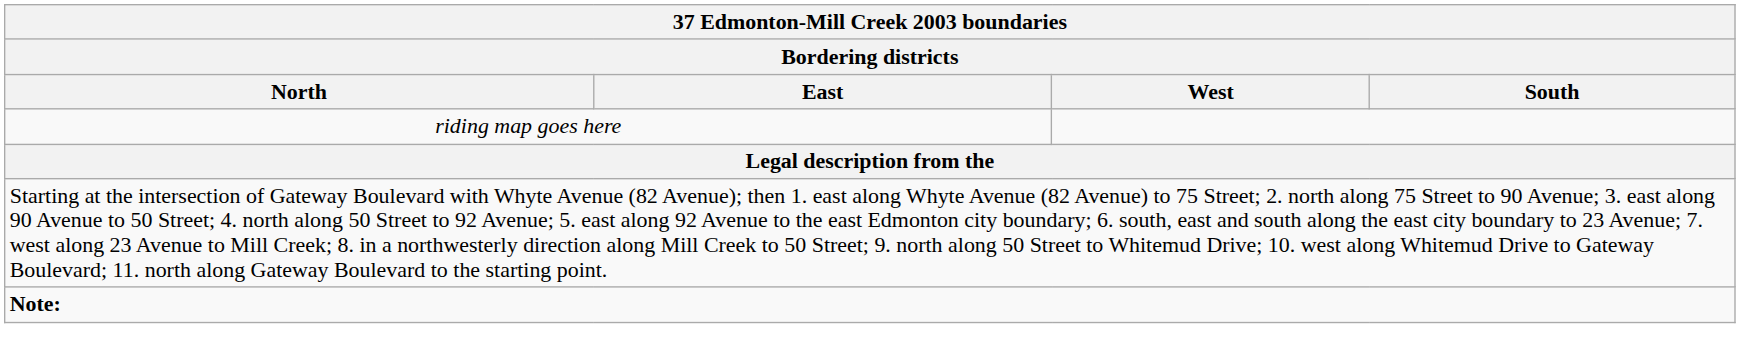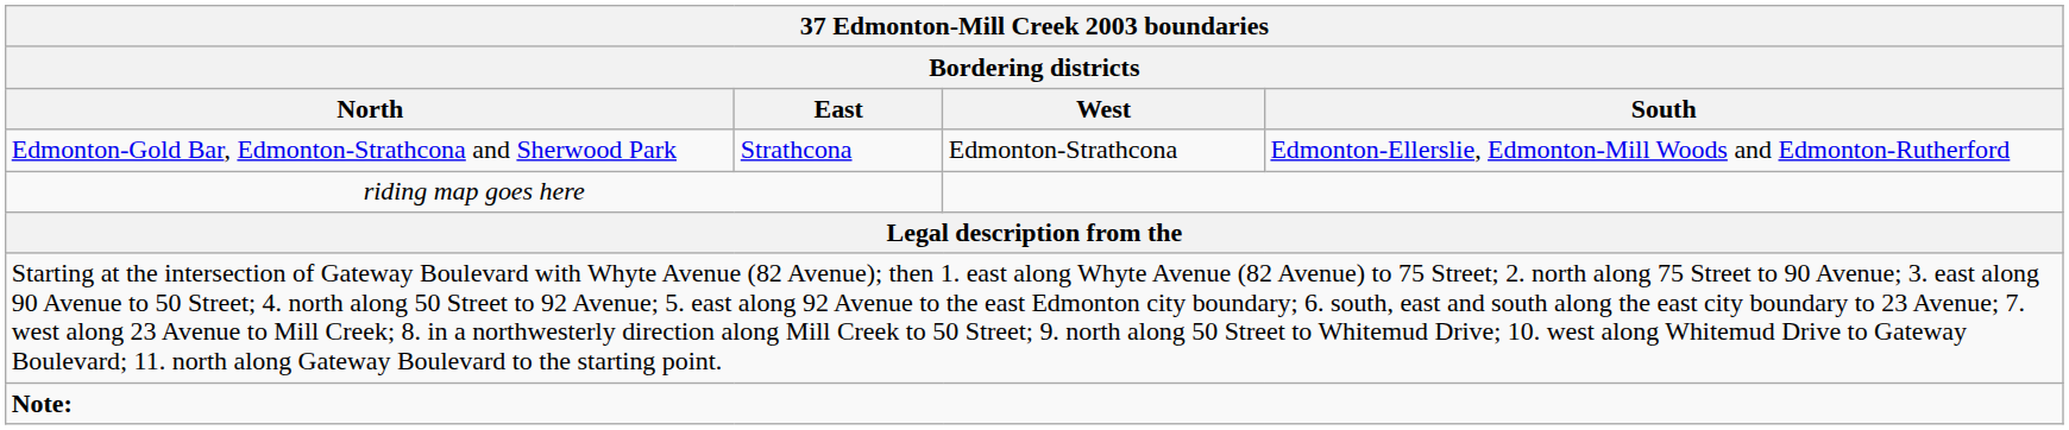 <table class="wikitable collapsible collapsed" style="width:100%;">
 <tr>
 <th colspan=4>37 Edmonton-Mill Creek 2003 boundaries</th>
 </tr>
 <tr>
 <th colspan=4>Bordering districts</th>
 </tr>
 <tr>
 <th>North</th>
 <th>East</th>
 <th>West</th>
 <th>South</th>
+</tr>
+<tr>
+<td><a href='#'>Edmonton-Gold Bar</a>, <a href='#'>Edmonton-Strathcona</a> and <a href='#'>Sherwood Park</a></td>
+<td><a href='#'>Strathcona</a></td>
+<td>Edmonton-Strathcona</td>
+<td><a href='#'>Edmonton-Ellerslie</a>, <a href='#'>Edmonton-Mill Woods</a> and <a href='#'>Edmonton-Rutherford</a></td>
 </tr>
 <tr>
 <td colspan=2 align=center><em>riding map goes here</em></td>
 <td colspan=2 align=center></td>
 </tr>
 <tr>
 <th colspan=4>Legal description from the </th>
 </tr>
 <tr>
 <td colspan=4>Starting at the intersection of Gateway Boulevard with Whyte Avenue (82 Avenue); then 1. east along Whyte Avenue (82 Avenue) to 75 Street; 2. north along 75 Street to 90 Avenue; 3. east along 90 Avenue to 50 Street; 4. north along 50 Street to 92 Avenue; 5. east along 92 Avenue to the east Edmonton city boundary; 6. south, east and south along the east city boundary to 23 Avenue; 7. west along 23 Avenue to Mill Creek; 8. in a northwesterly direction along Mill Creek to 50 Street; 9. north along 50 Street to Whitemud Drive; 10. west along Whitemud Drive to Gateway Boulevard; 11. north along Gateway Boulevard to the starting point.</td>
 </tr>
 <tr>
 <td colspan=4><strong>Note:</strong></td>
 </tr>
 </table>
